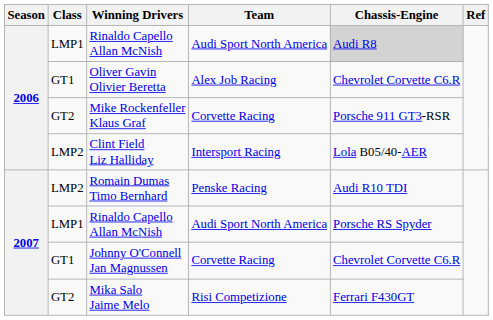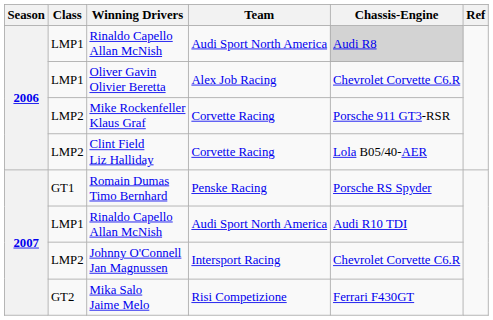 <table class="wikitable" style="font-size: 95%;">
 <tr>
 <th>Season</th>
 <th>Class</th>
 <th>Winning Drivers</th>
 <th>Team</th>
 <th>Chassis-Engine</th>
 <th>Ref</th>
 </tr>
 <tr>
 <th rowspan="4"><a href='#'>2006</a></th>
 <td>LMP1</td>
 <td> <a href='#'>Rinaldo Capello</a><br> <a href='#'>Allan McNish</a></td>
 <td> <a href='#'>Audi Sport North America</a></td>
 <td style="background: lightgrey;"><a href='#'>Audi R8</a></td>
 <td rowspan="4"></td>
 </tr>
 <tr>
-<td>GT1</td>
+<td>LMP1</td>
 <td> <a href='#'>Oliver Gavin</a><br> <a href='#'>Olivier Beretta</a></td>
 <td> <a href='#'>Alex Job Racing</a></td>
 <td><a href='#'>Chevrolet Corvette C6.R</a></td>
 </tr>
 <tr>
-<td>GT2</td>
+<td>LMP2</td>
 <td> <a href='#'>Mike Rockenfeller</a><br> <a href='#'>Klaus Graf</a></td>
 <td> <a href='#'>Corvette Racing</a></td>
 <td><a href='#'>Porsche 911 GT3</a>-RSR</td>
 </tr>
 <tr>
 <td>LMP2</td>
 <td> <a href='#'>Clint Field</a><br> <a href='#'>Liz Halliday</a></td>
-<td> <a href='#'>Intersport Racing</a></td>
+<td> <a href='#'>Corvette Racing</a></td>
 <td><a href='#'>Lola</a> B05/40-<a href='#'>AER</a></td>
 </tr>
 <tr>
 <th rowspan="4"><a href='#'>2007</a></th>
-<td>LMP2</td>
+<td>GT1</td>
 <td> <a href='#'>Romain Dumas</a><br> <a href='#'>Timo Bernhard</a></td>
 <td> <a href='#'>Penske Racing</a></td>
-<td><a href='#'>Audi R10 TDI</a></td>
+<td><a href='#'>Porsche RS Spyder</a></td>
 <td rowspan="4"></td>
 </tr>
 <tr>
 <td>LMP1</td>
 <td> <a href='#'>Rinaldo Capello</a><br> <a href='#'>Allan McNish</a></td>
 <td> <a href='#'>Audi Sport North America</a></td>
-<td><a href='#'>Porsche RS Spyder</a></td>
+<td><a href='#'>Audi R10 TDI</a></td>
 </tr>
 <tr>
-<td>GT1</td>
+<td>LMP2</td>
 <td> <a href='#'>Johnny O'Connell</a><br> <a href='#'>Jan Magnussen</a></td>
-<td> <a href='#'>Corvette Racing</a></td>
+<td> <a href='#'>Intersport Racing</a></td>
 <td><a href='#'>Chevrolet Corvette C6.R</a></td>
 </tr>
 <tr>
 <td>GT2</td>
 <td> <a href='#'>Mika Salo</a><br> <a href='#'>Jaime Melo</a></td>
 <td> <a href='#'>Risi Competizione</a></td>
 <td><a href='#'>Ferrari F430GT</a></td>
 </tr>
 </table>
